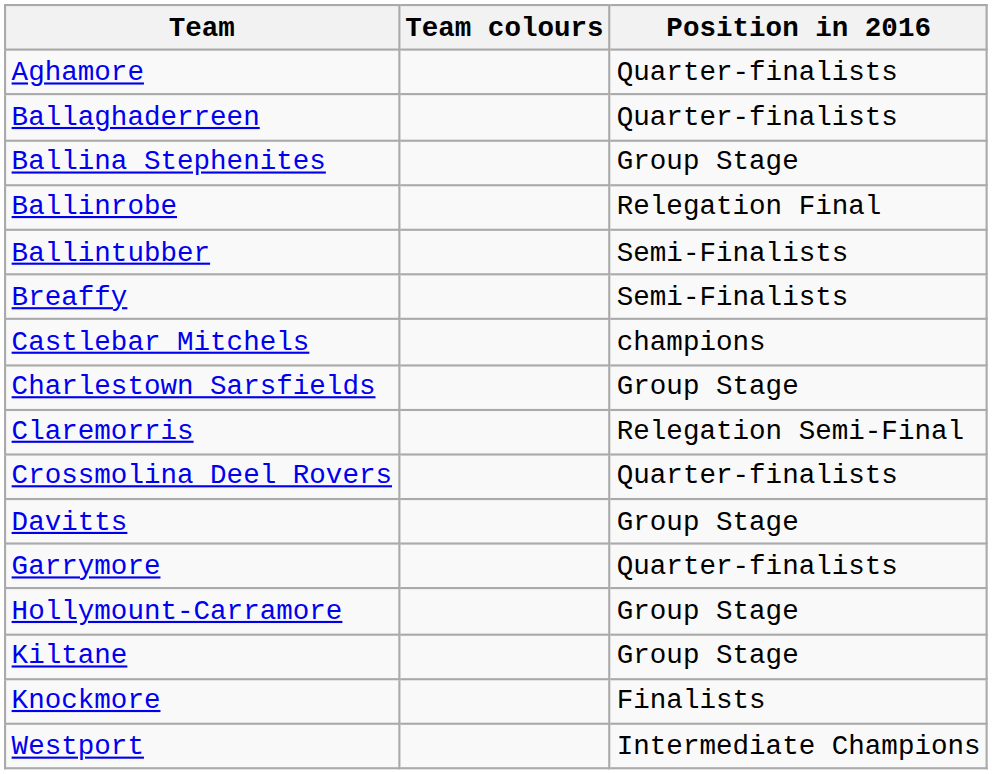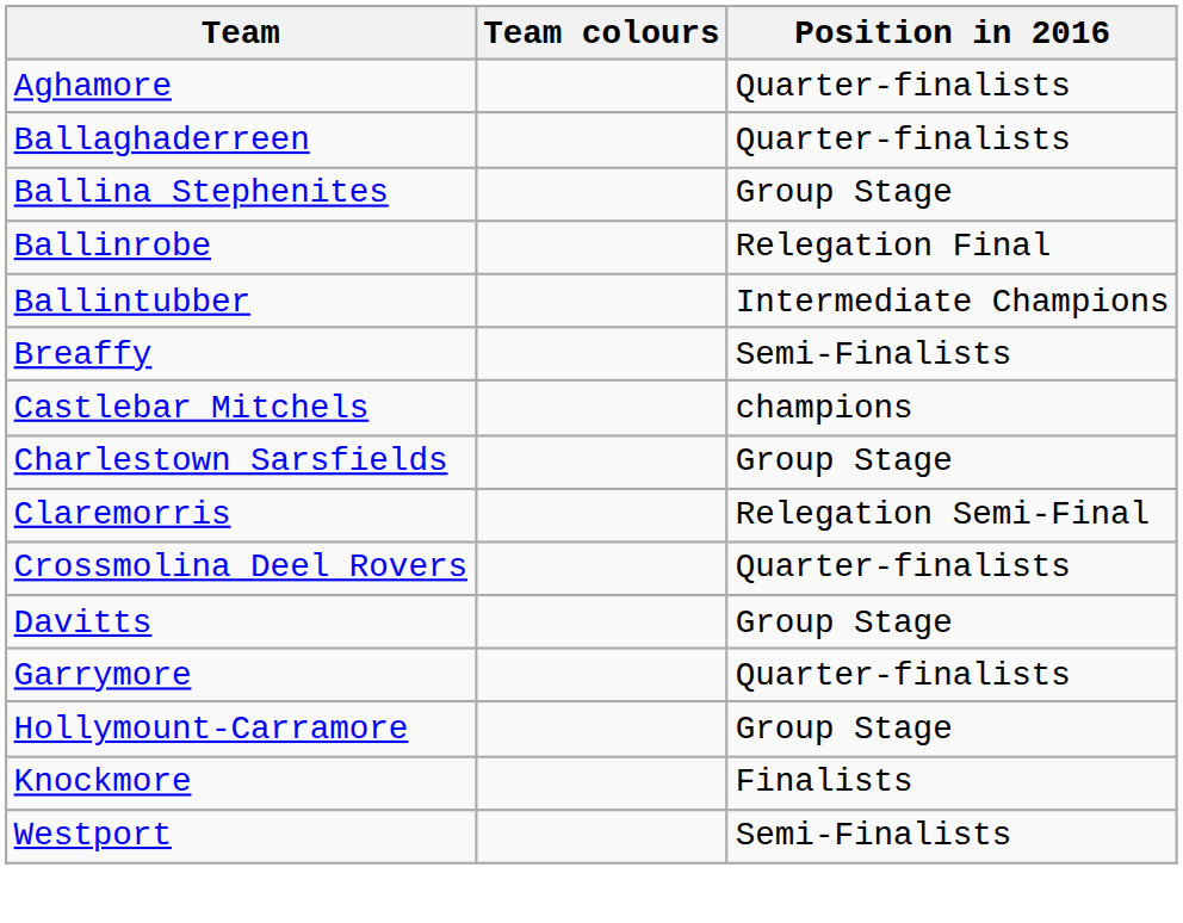 <table class="wikitable">
 <tr>
 <th>Team</th>
 <th>Team colours</th>
 <th>Position in 2016</th>
 </tr>
 <tr>
 <td><a href='#'>Aghamore</a></td>
 <td></td>
 <td>Quarter-finalists</td>
 </tr>
 <tr>
 <td><a href='#'>Ballaghaderreen</a></td>
 <td></td>
 <td>Quarter-finalists</td>
 </tr>
 <tr>
 <td><a href='#'>Ballina Stephenites</a></td>
 <td></td>
 <td>Group Stage</td>
 </tr>
 <tr>
 <td><a href='#'>Ballinrobe</a></td>
 <td></td>
 <td>Relegation Final</td>
 </tr>
 <tr>
 <td><a href='#'>Ballintubber</a></td>
 <td></td>
-<td>Semi-Finalists</td>
+<td>Intermediate Champions</td>
 </tr>
 <tr>
 <td><a href='#'>Breaffy</a></td>
 <td></td>
 <td>Semi-Finalists</td>
 </tr>
 <tr>
 <td><a href='#'>Castlebar Mitchels</a></td>
 <td></td>
 <td>champions</td>
 </tr>
 <tr>
 <td><a href='#'>Charlestown Sarsfields</a></td>
 <td></td>
 <td>Group Stage</td>
 </tr>
 <tr>
 <td><a href='#'>Claremorris</a></td>
 <td></td>
 <td>Relegation Semi-Final</td>
 </tr>
 <tr>
 <td><a href='#'>Crossmolina Deel Rovers</a></td>
 <td></td>
 <td>Quarter-finalists</td>
 </tr>
 <tr>
 <td><a href='#'>Davitts</a></td>
 <td></td>
 <td>Group Stage</td>
 </tr>
 <tr>
 <td><a href='#'>Garrymore</a></td>
 <td></td>
 <td>Quarter-finalists</td>
 </tr>
 <tr>
 <td><a href='#'>Hollymount-Carramore</a></td>
 <td></td>
 <td>Group Stage</td>
 </tr>
 <tr>
-<td><a href='#'>Kiltane</a></td>
-<td></td>
-<td>Group Stage</td>
-</tr>
-<tr>
 <td><a href='#'>Knockmore</a></td>
 <td></td>
 <td>Finalists</td>
 </tr>
 <tr>
 <td><a href='#'>Westport</a></td>
 <td></td>
-<td>Intermediate Champions</td>
+<td>Semi-Finalists</td>
 </tr>
 </table>
